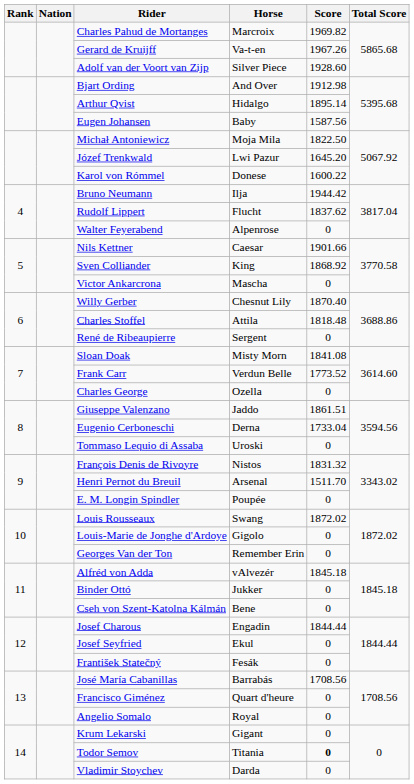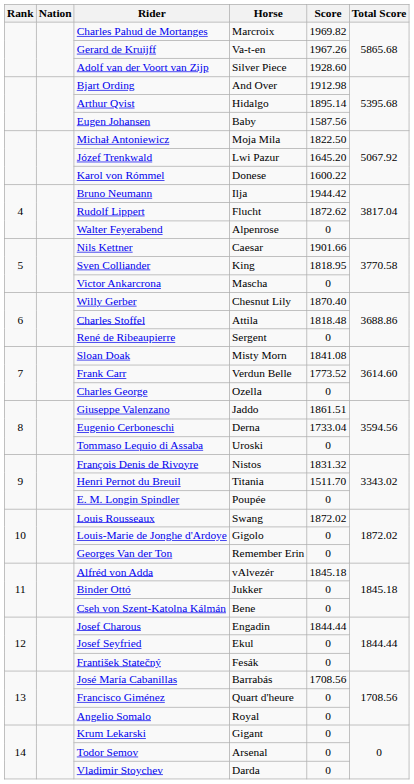 <table class="wikitable sortable" style="text-align:center">
 <tr>
 <th>Rank</th>
 <th>Nation</th>
 <th>Rider</th>
 <th>Horse</th>
 <th>Score</th>
 <th>Total Score</th>
 </tr>
 <tr>
 <td rowspan=3></td>
 <td rowspan=3></td>
 <td align=left><a href='#'>Charles Pahud de Mortanges</a></td>
 <td align=left>Marcroix</td>
 <td>1969.82</td>
 <td rowspan=3>5865.68</td>
 </tr>
 <tr>
 <td align=left><a href='#'>Gerard de Kruijff</a></td>
 <td align=left>Va-t-en</td>
 <td>1967.26</td>
 </tr>
 <tr>
 <td align=left><a href='#'>Adolf van der Voort van Zijp</a></td>
 <td align=left>Silver Piece</td>
 <td>1928.60</td>
 </tr>
 <tr>
 <td rowspan=3></td>
 <td rowspan=3></td>
 <td align=left><a href='#'>Bjart Ording</a></td>
 <td align=left>And Over</td>
 <td>1912.98</td>
 <td rowspan=3>5395.68</td>
 </tr>
 <tr>
 <td align=left><a href='#'>Arthur Qvist</a></td>
 <td align=left>Hidalgo</td>
 <td>1895.14</td>
 </tr>
 <tr>
 <td align=left><a href='#'>Eugen Johansen</a></td>
 <td align=left>Baby</td>
 <td>1587.56</td>
 </tr>
 <tr>
 <td rowspan=3></td>
 <td rowspan=3></td>
 <td align=left><a href='#'>Michał Antoniewicz</a></td>
 <td align=left>Moja Mila</td>
 <td>1822.50</td>
 <td rowspan=3>5067.92</td>
 </tr>
 <tr>
 <td align=left><a href='#'>Józef Trenkwald</a></td>
 <td align=left>Lwi Pazur</td>
 <td>1645.20</td>
 </tr>
 <tr>
 <td align=left><a href='#'>Karol von Rómmel</a></td>
 <td align=left>Donese</td>
 <td>1600.22</td>
 </tr>
 <tr>
 <td rowspan=3>4</td>
 <td rowspan=3></td>
 <td align=left><a href='#'>Bruno Neumann</a></td>
 <td align=left>Ilja</td>
 <td>1944.42</td>
 <td rowspan=3>3817.04</td>
 </tr>
 <tr>
 <td align=left><a href='#'>Rudolf Lippert</a></td>
 <td align=left>Flucht</td>
-<td>1837.62</td>
+<td>1872.62</td>
 </tr>
 <tr>
 <td align=left><a href='#'>Walter Feyerabend</a></td>
 <td align=left>Alpenrose</td>
 <td>0</td>
 </tr>
 <tr>
 <td rowspan=3>5</td>
 <td rowspan=3></td>
 <td align=left><a href='#'>Nils Kettner</a></td>
 <td align=left>Caesar</td>
 <td>1901.66</td>
 <td rowspan=3>3770.58</td>
 </tr>
 <tr>
 <td align=left><a href='#'>Sven Colliander</a></td>
 <td align=left>King</td>
-<td>1868.92</td>
+<td>1818.95</td>
 </tr>
 <tr>
 <td align=left><a href='#'>Victor Ankarcrona</a></td>
 <td align=left>Mascha</td>
 <td>0</td>
 </tr>
 <tr>
 <td rowspan=3>6</td>
 <td rowspan=3></td>
 <td align=left><a href='#'>Willy Gerber</a></td>
 <td align=left>Chesnut Lily</td>
 <td>1870.40</td>
 <td rowspan=3>3688.86</td>
 </tr>
 <tr>
 <td align=left><a href='#'>Charles Stoffel</a></td>
 <td align=left>Attila</td>
 <td>1818.48</td>
 </tr>
 <tr>
 <td align=left><a href='#'>René de Ribeaupierre</a></td>
 <td align=left>Sergent</td>
 <td>0</td>
 </tr>
 <tr>
 <td rowspan=3>7</td>
 <td rowspan=3></td>
 <td align=left><a href='#'>Sloan Doak</a></td>
 <td align=left>Misty Morn</td>
 <td>1841.08</td>
 <td rowspan=3>3614.60</td>
 </tr>
 <tr>
 <td align=left><a href='#'>Frank Carr</a></td>
 <td align=left>Verdun Belle</td>
 <td>1773.52</td>
 </tr>
 <tr>
 <td align=left><a href='#'>Charles George</a></td>
 <td align=left>Ozella</td>
 <td>0</td>
 </tr>
 <tr>
 <td rowspan=3>8</td>
 <td rowspan=3></td>
 <td align=left><a href='#'>Giuseppe Valenzano</a></td>
 <td align=left>Jaddo</td>
 <td>1861.51</td>
 <td rowspan=3>3594.56</td>
 </tr>
 <tr>
 <td align=left><a href='#'>Eugenio Cerboneschi</a></td>
 <td align=left>Derna</td>
 <td>1733.04</td>
 </tr>
 <tr>
 <td align=left><a href='#'>Tommaso Lequio di Assaba</a></td>
 <td align=left>Uroski</td>
 <td>0</td>
 </tr>
 <tr>
 <td rowspan=3>9</td>
 <td rowspan=3></td>
 <td align=left><a href='#'>François Denis de Rivoyre</a></td>
 <td align=left>Nistos</td>
 <td>1831.32</td>
 <td rowspan=3>3343.02</td>
 </tr>
 <tr>
 <td align=left><a href='#'>Henri Pernot du Breuil</a></td>
-<td align=left>Arsenal</td>
+<td align=left>Titania</td>
 <td>1511.70</td>
 </tr>
 <tr>
 <td align=left><a href='#'>E. M. Longin Spindler</a></td>
 <td align=left>Poupée</td>
 <td>0</td>
 </tr>
 <tr>
 <td rowspan=3>10</td>
 <td rowspan=3></td>
 <td align=left><a href='#'>Louis Rousseaux</a></td>
 <td align=left>Swang</td>
 <td>1872.02</td>
 <td rowspan=3>1872.02</td>
 </tr>
 <tr>
 <td align=left><a href='#'>Louis-Marie de Jonghe d'Ardoye</a></td>
 <td align=left>Gigolo</td>
 <td>0</td>
 </tr>
 <tr>
 <td align=left><a href='#'>Georges Van der Ton</a></td>
 <td align=left>Remember Erin</td>
 <td>0</td>
 </tr>
 <tr>
 <td rowspan=3>11</td>
 <td rowspan=3></td>
 <td align=left><a href='#'>Alfréd von Adda</a></td>
 <td align=left>vAlvezér</td>
 <td>1845.18</td>
 <td rowspan=3>1845.18</td>
 </tr>
 <tr>
 <td align=left><a href='#'>Binder Ottó</a></td>
 <td align=left>Jukker</td>
 <td>0</td>
 </tr>
 <tr>
 <td align=left><a href='#'>Cseh von Szent-Katolna Kálmán</a></td>
 <td align=left>Bene</td>
 <td>0</td>
 </tr>
 <tr>
 <td rowspan=3>12</td>
 <td rowspan=3></td>
 <td align=left><a href='#'>Josef Charous</a></td>
 <td align=left>Engadin</td>
 <td>1844.44</td>
 <td rowspan=3>1844.44</td>
 </tr>
 <tr>
 <td align=left><a href='#'>Josef Seyfried</a></td>
 <td align=left>Ekul</td>
 <td>0</td>
 </tr>
 <tr>
 <td align=left><a href='#'>František Statečný</a></td>
 <td align=left>Fesák</td>
 <td>0</td>
 </tr>
 <tr>
 <td rowspan=3>13</td>
 <td rowspan=3></td>
 <td align=left><a href='#'>José María Cabanillas</a></td>
 <td align=left>Barrabás</td>
 <td>1708.56</td>
 <td rowspan=3>1708.56</td>
 </tr>
 <tr>
 <td align=left><a href='#'>Francisco Giménez</a></td>
 <td align=left>Quart d'heure</td>
 <td>0</td>
 </tr>
 <tr>
 <td align=left><a href='#'>Angelio Somalo</a></td>
 <td align=left>Royal</td>
 <td>0</td>
 </tr>
 <tr>
 <td rowspan=3>14</td>
 <td rowspan=3></td>
 <td align=left><a href='#'>Krum Lekarski</a></td>
 <td align=left>Gigant</td>
 <td>0</td>
 <td rowspan=3>0</td>
 </tr>
 <tr>
 <td align=left><a href='#'>Todor Semov</a></td>
-<td align=left>Titania</td>
-<td><strong>0</strong></td>
+<td align=left>Arsenal</td>
+<td>0</td>
 </tr>
 <tr>
 <td align=left><a href='#'>Vladimir Stoychev</a></td>
 <td align=left>Darda</td>
 <td>0</td>
 </tr>
 </table>
